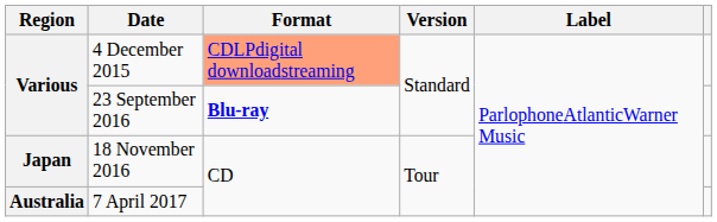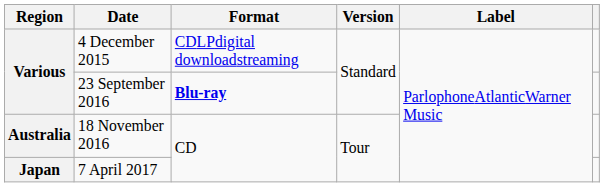 <table class="wikitable plainrowheaders">
 <tr>
 <th scope="col">Region</th>
 <th scope="col">Date</th>
 <th scope="col">Format</th>
 <th scope="col">Version</th>
 <th scope="col">Label</th>
 <th scope="col" class="unsortable"></th>
 </tr>
 <tr>
 <th rowspan="2" scope="rowgroup">Various</th>
 <td>4 December 2015</td>
-<td style="background: lightsalmon;"><a href='#'>CD</a><a href='#'>LP</a><a href='#'>digital download</a><a href='#'>streaming</a></td>
+<td><a href='#'>CD</a><a href='#'>LP</a><a href='#'>digital download</a><a href='#'>streaming</a></td>
 <td rowspan="2">Standard</td>
 <td rowspan="4"><a href='#'>Parlophone</a><a href='#'>Atlantic</a><a href='#'>Warner Music</a></td>
 <td style="text-align:center;"></td>
 </tr>
 <tr>
 <td>23 September 2016</td>
 <td><strong><a href='#'>Blu-ray</a></strong></td>
 <td style="text-align:center;"></td>
 </tr>
 <tr>
-<th scope="row">Japan</th>
+<th scope="row">Australia</th>
 <td>18 November 2016</td>
 <td rowspan="2">CD</td>
 <td rowspan="2">Tour</td>
 <td style="text-align:center;"></td>
 </tr>
 <tr>
-<th scope="row">Australia</th>
+<th scope="row">Japan</th>
 <td>7 April 2017</td>
 <td style="text-align:center;"></td>
 </tr>
 </table>
